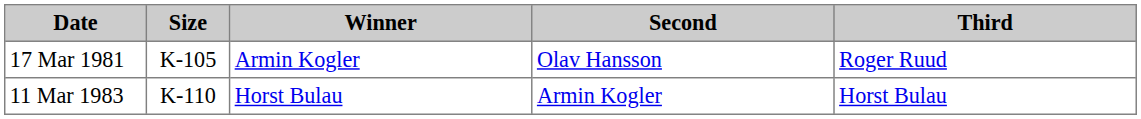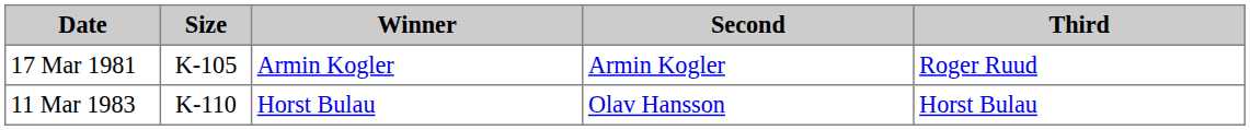 <table cellpadding="3" cellspacing="0" border="1" style="background:#ffffff; font-size:95%; border:grey solid 1px; border-collapse:collapse;">
 <tr style="background:#ccc; text-align:center;">
 <th width="90">Date</th>
 <th width="50">Size</th>
 <th width="200">Winner</th>
 <th width="200">Second</th>
 <th width="200">Third</th>
 </tr>
 <tr>
 <td>17 Mar 1981</td>
 <td align=center>K-105</td>
 <td> <a href='#'>Armin Kogler</a></td>
-<td> <a href='#'>Olav Hansson</a></td>
+<td> <a href='#'>Armin Kogler</a></td>
 <td> <a href='#'>Roger Ruud</a></td>
 </tr>
 <tr>
 <td>11 Mar 1983</td>
 <td align=center>K-110</td>
 <td> <a href='#'>Horst Bulau</a></td>
-<td> <a href='#'>Armin Kogler</a></td>
+<td> <a href='#'>Olav Hansson</a></td>
 <td> <a href='#'>Horst Bulau</a></td>
 </tr>
 </table>
